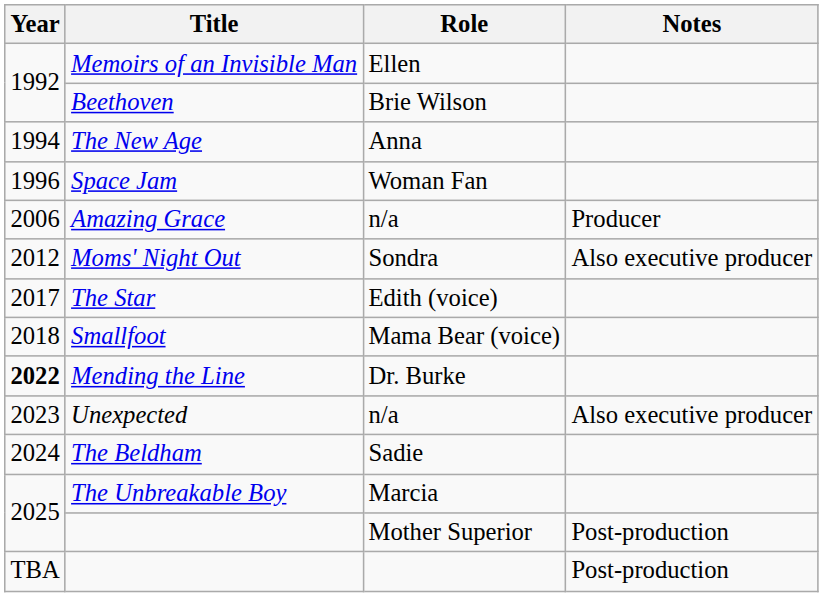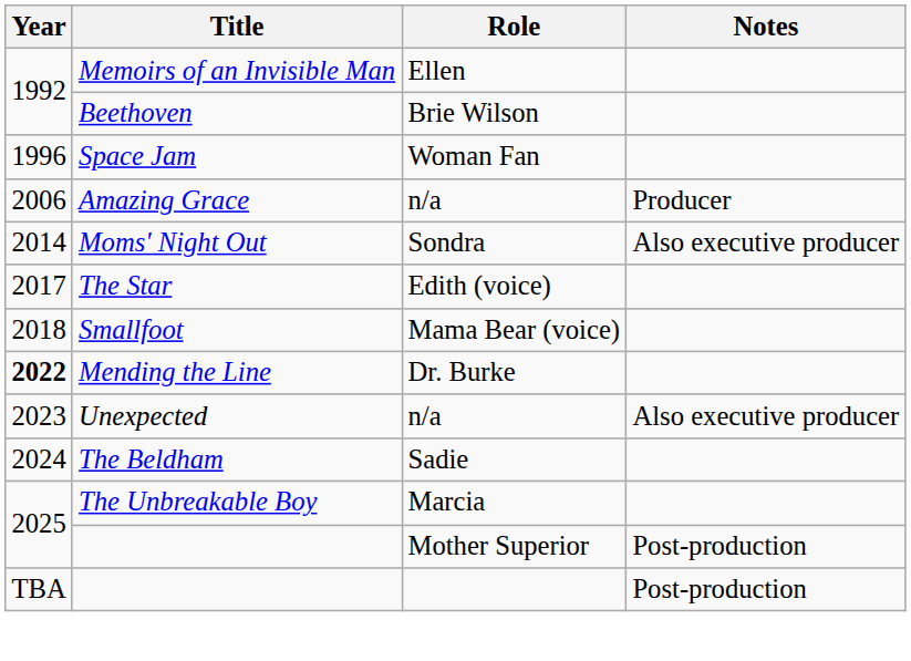 <table class="wikitable sortable">
 <tr>
 <th scope="col">Year</th>
 <th scope="col">Title</th>
 <th scope="col">Role</th>
 <th class="unsortable" scope="col">Notes</th>
 </tr>
 <tr>
 <td rowspan=2>1992</td>
 <td><em><a href='#'>Memoirs of an Invisible Man</a></em></td>
 <td>Ellen</td>
 <td></td>
 </tr>
 <tr>
 <td><em><a href='#'>Beethoven</a></em></td>
 <td>Brie Wilson</td>
 <td></td>
 </tr>
 <tr>
-<td>1994</td>
-<td><em><a href='#'>The New Age</a></em></td>
-<td>Anna</td>
-<td></td>
-</tr>
-<tr>
 <td>1996</td>
 <td><em><a href='#'>Space Jam</a></em></td>
 <td>Woman Fan</td>
 <td></td>
 </tr>
 <tr>
 <td>2006</td>
 <td><a href='#'><em>Amazing Grace</em></a></td>
 <td>n/a</td>
 <td>Producer</td>
 </tr>
 <tr>
-<td>2012</td>
+<td>2014</td>
 <td><em><a href='#'>Moms' Night Out</a></em></td>
 <td>Sondra</td>
 <td>Also executive producer</td>
 </tr>
 <tr>
 <td>2017</td>
 <td><em><a href='#'>The Star</a></em></td>
 <td>Edith (voice)</td>
 <td></td>
 </tr>
 <tr>
 <td>2018</td>
 <td><em><a href='#'>Smallfoot</a></em></td>
 <td>Mama Bear (voice)</td>
 <td></td>
 </tr>
 <tr>
 <td><strong>2022</strong></td>
 <td><em><a href='#'>Mending the Line</a></em></td>
 <td>Dr. Burke</td>
 <td></td>
 </tr>
 <tr>
 <td>2023</td>
 <td><em>Unexpected</em></td>
 <td>n/a</td>
 <td>Also executive producer</td>
 </tr>
 <tr>
 <td>2024</td>
 <td><em><a href='#'>The Beldham</a></em></td>
 <td>Sadie</td>
 <td></td>
 </tr>
 <tr>
 <td rowspan="2">2025</td>
 <td><em><a href='#'>The Unbreakable Boy</a></em></td>
 <td>Marcia</td>
 <td></td>
 </tr>
 <tr>
 <td></td>
 <td>Mother Superior</td>
 <td>Post-production</td>
 </tr>
 <tr>
 <td>TBA</td>
 <td></td>
 <td></td>
 <td>Post-production</td>
 </tr>
 </table>
